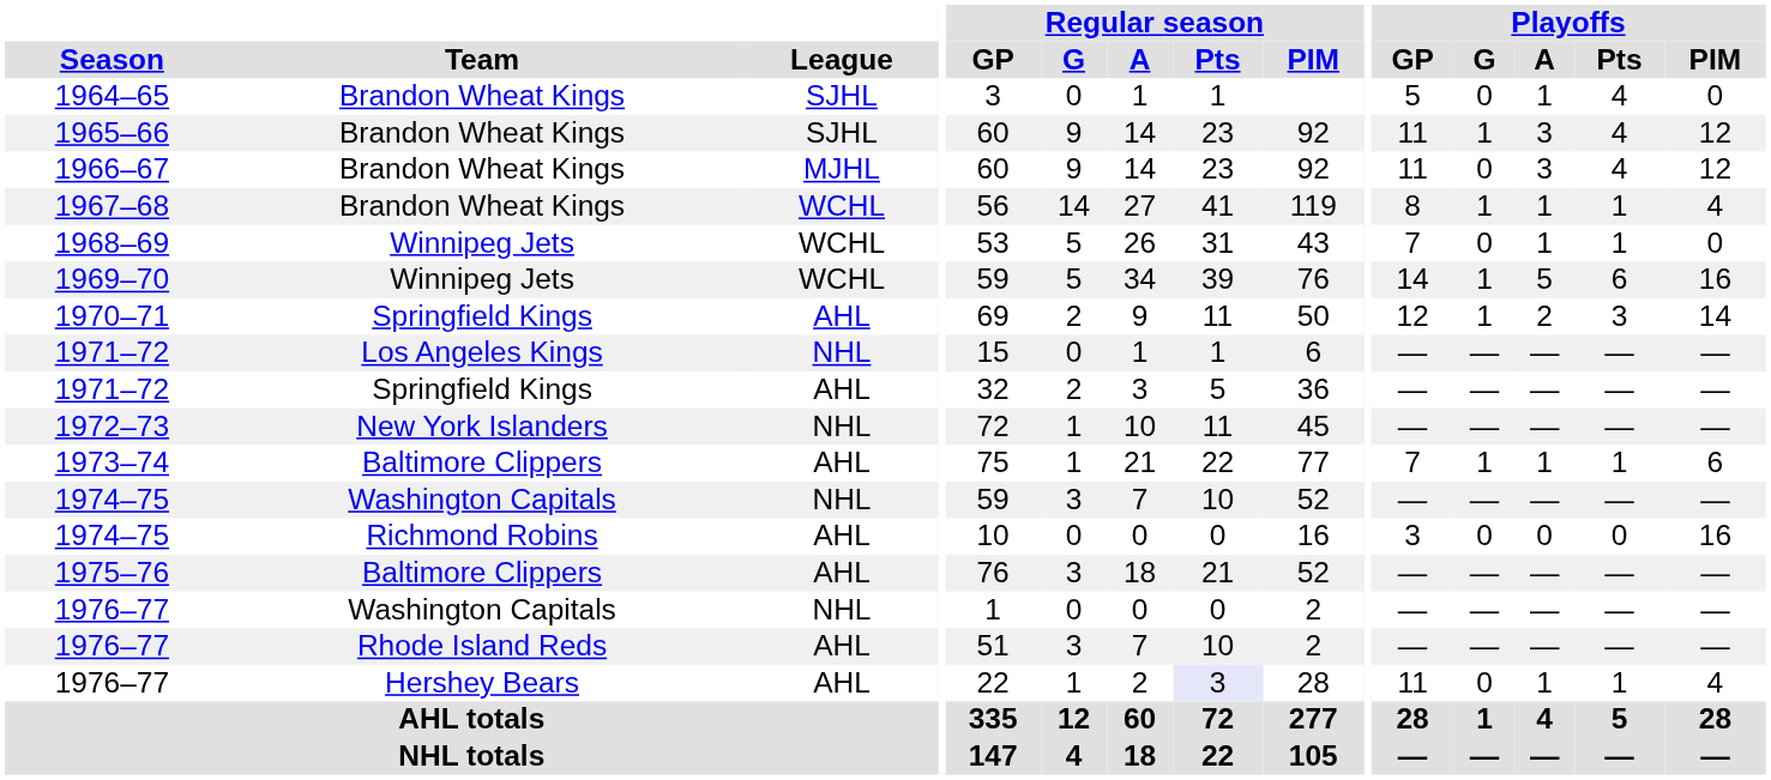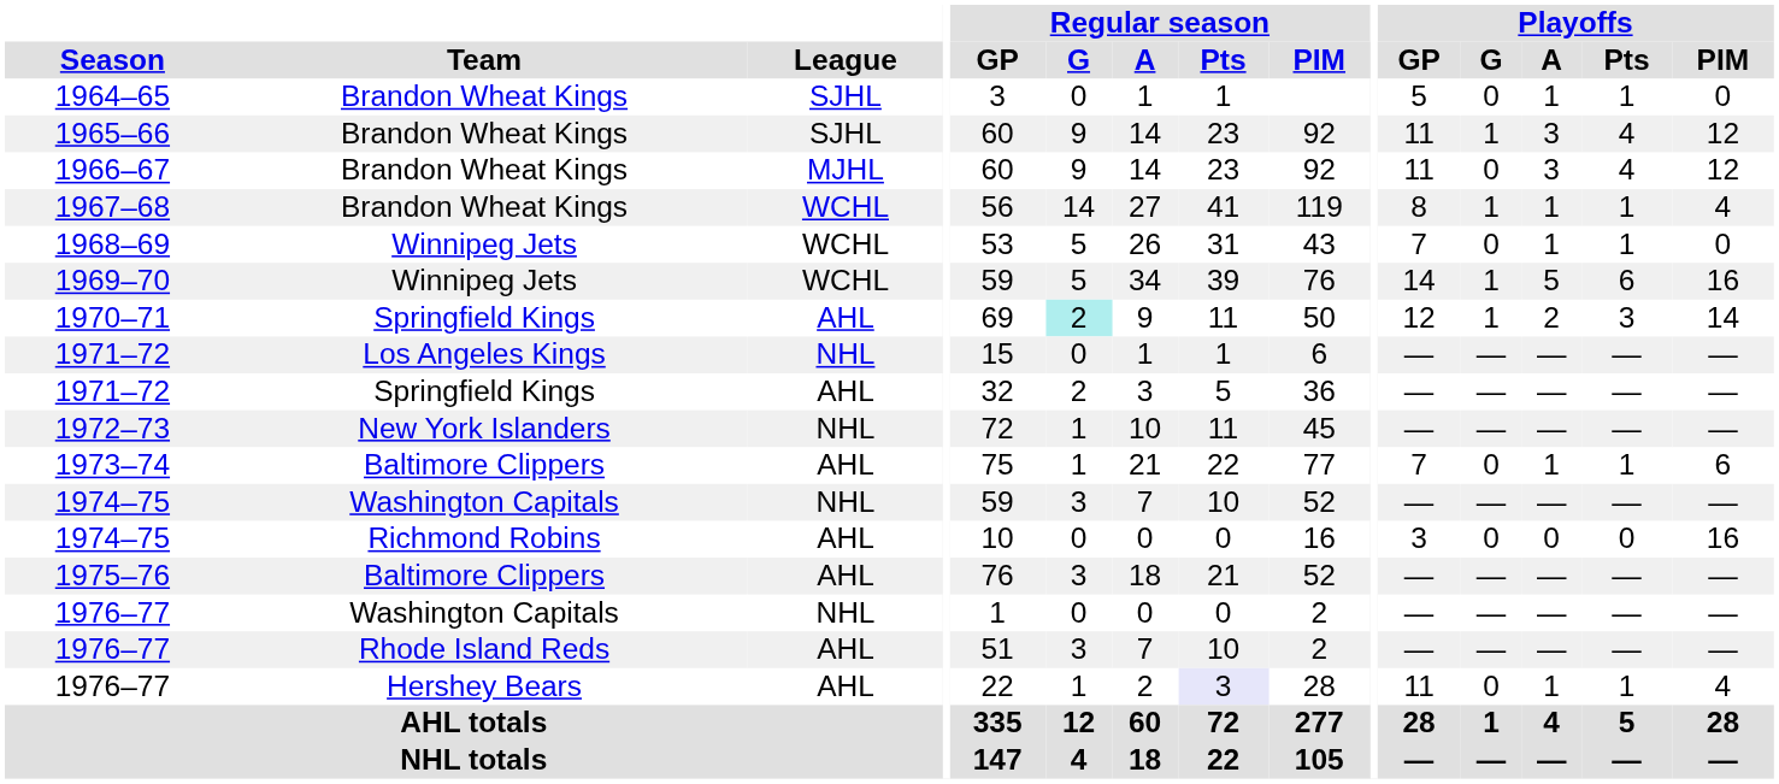 <table border="0" cellpadding="1" cellspacing="0" style="text-align:center; width:60em">
 <tr bgcolor="#e0e0e0">
 <th colspan="3" bgcolor="#ffffff"></th>
 <th rowspan="100" bgcolor="#ffffff"></th>
 <th colspan="5"><a href='#'>Regular season</a></th>
 <th rowspan="100" bgcolor="#ffffff"></th>
 <th colspan="5"><a href='#'>Playoffs</a></th>
 </tr>
 <tr bgcolor="#e0e0e0">
 <th><a href='#'>Season</a></th>
 <th>Team</th>
 <th>League</th>
 <th>GP</th>
 <th><a href='#'>G</a></th>
 <th><a href='#'>A</a></th>
 <th><a href='#'>Pts</a></th>
 <th><a href='#'>PIM</a></th>
 <th>GP</th>
 <th>G</th>
 <th>A</th>
 <th>Pts</th>
 <th>PIM</th>
 </tr>
 <tr>
 <td><a href='#'>1964–65</a></td>
 <td><a href='#'>Brandon Wheat Kings</a></td>
 <td><a href='#'>SJHL</a></td>
 <td>3</td>
 <td>0</td>
 <td>1</td>
 <td>1</td>
 <td 0></td>
 <td>5</td>
 <td>0</td>
 <td>1</td>
-<td>4</td>
+<td>1</td>
 <td>0</td>
 </tr>
 <tr bgcolor="#f0f0f0">
 <td><a href='#'>1965–66</a></td>
 <td>Brandon Wheat Kings</td>
 <td>SJHL</td>
 <td>60</td>
 <td>9</td>
 <td>14</td>
 <td>23</td>
 <td>92</td>
 <td>11</td>
 <td>1</td>
 <td>3</td>
 <td>4</td>
 <td>12</td>
 </tr>
 <tr>
 <td><a href='#'>1966–67</a></td>
 <td>Brandon Wheat Kings</td>
 <td><a href='#'>MJHL</a></td>
 <td>60</td>
 <td>9</td>
 <td>14</td>
 <td>23</td>
 <td>92</td>
 <td>11</td>
 <td>0</td>
 <td>3</td>
 <td>4</td>
 <td>12</td>
 </tr>
 <tr bgcolor="#f0f0f0">
 <td><a href='#'>1967–68</a></td>
 <td>Brandon Wheat Kings</td>
 <td><a href='#'>WCHL</a></td>
 <td>56</td>
 <td>14</td>
 <td>27</td>
 <td>41</td>
 <td>119</td>
 <td>8</td>
 <td>1</td>
 <td>1</td>
 <td>1</td>
 <td>4</td>
 </tr>
 <tr>
 <td><a href='#'>1968–69</a></td>
 <td><a href='#'>Winnipeg Jets</a></td>
 <td>WCHL</td>
 <td>53</td>
 <td>5</td>
 <td>26</td>
 <td>31</td>
 <td>43</td>
 <td>7</td>
 <td>0</td>
 <td>1</td>
 <td>1</td>
 <td>0</td>
 </tr>
 <tr bgcolor="#f0f0f0">
 <td><a href='#'>1969–70</a></td>
 <td>Winnipeg Jets</td>
 <td>WCHL</td>
 <td>59</td>
 <td>5</td>
 <td>34</td>
 <td>39</td>
 <td>76</td>
 <td>14</td>
 <td>1</td>
 <td>5</td>
 <td>6</td>
 <td>16</td>
 </tr>
 <tr>
 <td><a href='#'>1970–71</a></td>
 <td><a href='#'>Springfield Kings</a></td>
 <td><a href='#'>AHL</a></td>
 <td>69</td>
-<td>2</td>
+<td style="background: paleturquoise;">2</td>
 <td>9</td>
 <td>11</td>
 <td>50</td>
 <td>12</td>
 <td>1</td>
 <td>2</td>
 <td>3</td>
 <td>14</td>
 </tr>
 <tr bgcolor="#f0f0f0">
 <td><a href='#'>1971–72</a></td>
 <td><a href='#'>Los Angeles Kings</a></td>
 <td><a href='#'>NHL</a></td>
 <td>15</td>
 <td>0</td>
 <td>1</td>
 <td>1</td>
 <td>6</td>
 <td>—</td>
 <td>—</td>
 <td>—</td>
 <td>—</td>
 <td>—</td>
 </tr>
 <tr>
 <td><a href='#'>1971–72</a></td>
 <td>Springfield Kings</td>
 <td>AHL</td>
 <td>32</td>
 <td>2</td>
 <td>3</td>
 <td>5</td>
 <td>36</td>
 <td>—</td>
 <td>—</td>
 <td>—</td>
 <td>—</td>
 <td>—</td>
 </tr>
 <tr bgcolor="#f0f0f0">
 <td><a href='#'>1972–73</a></td>
 <td><a href='#'>New York Islanders</a></td>
 <td>NHL</td>
 <td>72</td>
 <td>1</td>
 <td>10</td>
 <td>11</td>
 <td>45</td>
 <td>—</td>
 <td>—</td>
 <td>—</td>
 <td>—</td>
 <td>—</td>
 </tr>
 <tr>
 <td><a href='#'>1973–74</a></td>
 <td><a href='#'>Baltimore Clippers</a></td>
 <td>AHL</td>
 <td>75</td>
 <td>1</td>
 <td>21</td>
 <td>22</td>
 <td>77</td>
 <td>7</td>
-<td>1</td>
+<td>0</td>
 <td>1</td>
 <td>1</td>
 <td>6</td>
 </tr>
 <tr bgcolor="#f0f0f0">
 <td><a href='#'>1974–75</a></td>
 <td><a href='#'>Washington Capitals</a></td>
 <td>NHL</td>
 <td>59</td>
 <td>3</td>
 <td>7</td>
 <td>10</td>
 <td>52</td>
 <td>—</td>
 <td>—</td>
 <td>—</td>
 <td>—</td>
 <td>—</td>
 </tr>
 <tr>
 <td><a href='#'>1974–75</a></td>
 <td><a href='#'>Richmond Robins</a></td>
 <td>AHL</td>
 <td>10</td>
 <td>0</td>
 <td>0</td>
 <td>0</td>
 <td>16</td>
 <td>3</td>
 <td>0</td>
 <td>0</td>
 <td>0</td>
 <td>16</td>
 </tr>
 <tr bgcolor="#f0f0f0">
 <td><a href='#'>1975–76</a></td>
 <td><a href='#'>Baltimore Clippers</a></td>
 <td>AHL</td>
 <td>76</td>
 <td>3</td>
 <td>18</td>
 <td>21</td>
 <td>52</td>
 <td>—</td>
 <td>—</td>
 <td>—</td>
 <td>—</td>
 <td>—</td>
 </tr>
 <tr>
 <td><a href='#'>1976–77</a></td>
 <td>Washington Capitals</td>
 <td>NHL</td>
 <td>1</td>
 <td>0</td>
 <td>0</td>
 <td>0</td>
 <td>2</td>
 <td>—</td>
 <td>—</td>
 <td>—</td>
 <td>—</td>
 <td>—</td>
 </tr>
 <tr bgcolor="#f0f0f0">
 <td><a href='#'>1976–77</a></td>
 <td><a href='#'>Rhode Island Reds</a></td>
 <td>AHL</td>
 <td>51</td>
 <td>3</td>
 <td>7</td>
 <td>10</td>
 <td>2</td>
 <td>—</td>
 <td>—</td>
 <td>—</td>
 <td>—</td>
 <td>—</td>
 </tr>
 <tr>
 <td>1976–77</td>
 <td><a href='#'>Hershey Bears</a></td>
 <td>AHL</td>
 <td>22</td>
 <td>1</td>
 <td>2</td>
 <td style="background: lavender;">3</td>
 <td>28</td>
 <td>11</td>
 <td>0</td>
 <td>1</td>
 <td>1</td>
 <td>4</td>
 </tr>
 <tr bgcolor="#e0e0e0">
 <th colspan="3">AHL totals</th>
 <th>335</th>
 <th>12</th>
 <th>60</th>
 <th>72</th>
 <th>277</th>
 <th>28</th>
 <th>1</th>
 <th>4</th>
 <th>5</th>
 <th>28</th>
 </tr>
 <tr bgcolor="#e0e0e0">
 <th colspan="3">NHL totals</th>
 <th>147</th>
 <th>4</th>
 <th>18</th>
 <th>22</th>
 <th>105</th>
 <th>—</th>
 <th>—</th>
 <th>—</th>
 <th>—</th>
 <th>—</th>
 </tr>
 </table>
